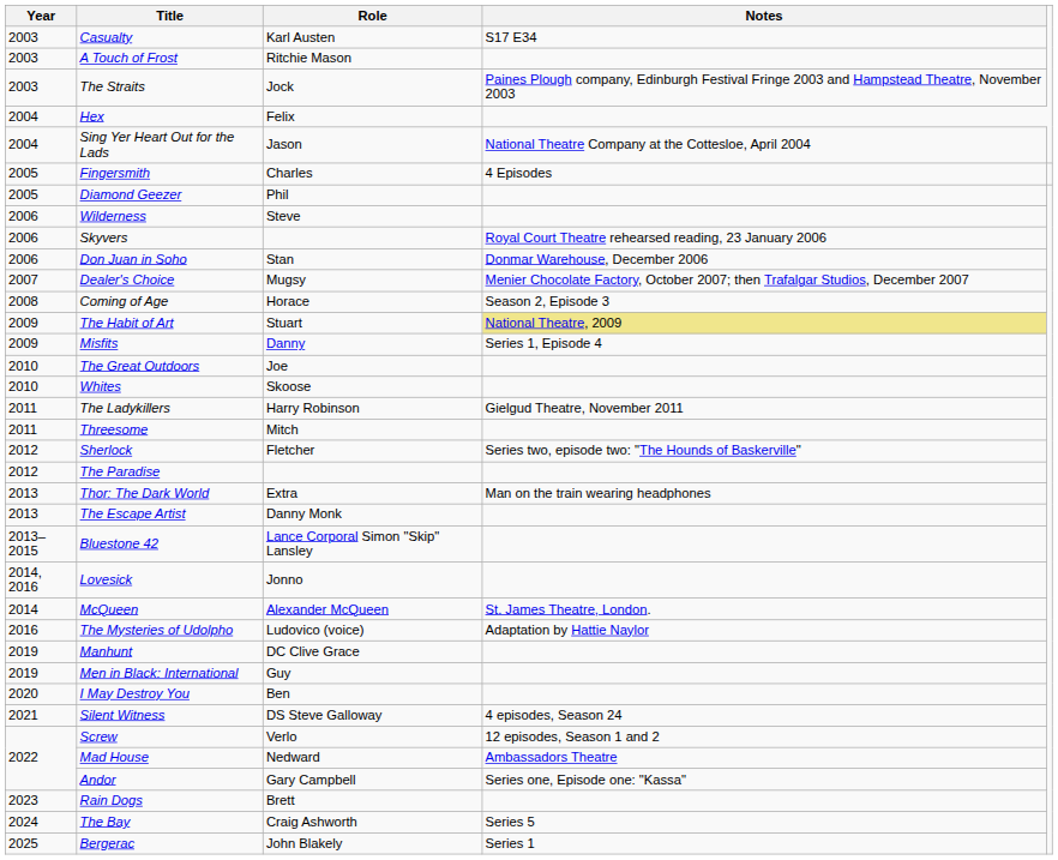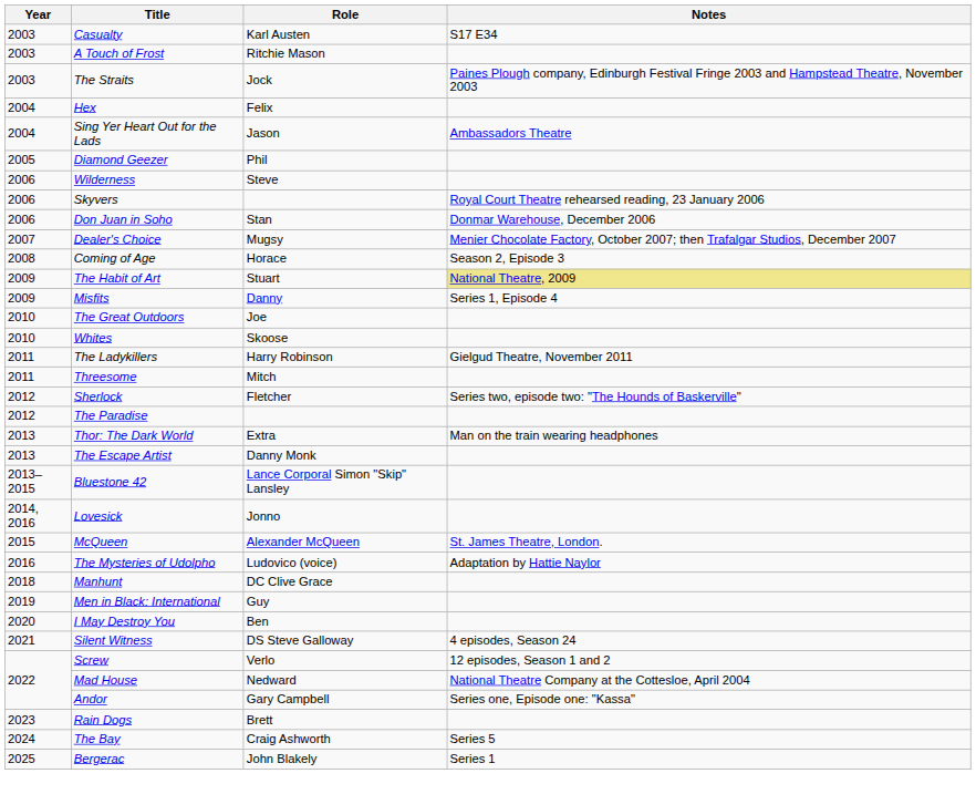 <table class="wikitable">
 <tr>
 <th>Year</th>
 <th>Title</th>
 <th>Role</th>
 <th>Notes</th>
 </tr>
 <tr>
 <td>2003</td>
 <td><em><a href='#'>Casualty</a></em></td>
 <td>Karl Austen</td>
 <td>S17 E34</td>
 </tr>
 <tr>
 <td>2003</td>
 <td><em><a href='#'>A Touch of Frost</a></em></td>
 <td>Ritchie Mason</td>
 <td></td>
 </tr>
 <tr>
 <td>2003</td>
 <td><em>The Straits</em></td>
 <td>Jock</td>
 <td><a href='#'>Paines Plough</a> company, Edinburgh Festival Fringe 2003 and <a href='#'>Hampstead Theatre</a>, November 2003</td>
 </tr>
 <tr>
 <td>2004</td>
 <td><em><a href='#'>Hex</a></em></td>
 <td>Felix</td>
 </tr>
 <tr>
 <td>2004</td>
 <td><em>Sing Yer Heart Out for the Lads</em></td>
 <td>Jason</td>
-<td><a href='#'>National Theatre</a> Company at the Cottesloe, April 2004</td>
-</tr>
-<tr>
-<td>2005</td>
-<td><em><a href='#'>Fingersmith</a></em></td>
-<td>Charles</td>
-<td>4 Episodes</td>
-<td></td>
+<td><a href='#'>Ambassadors Theatre</a></td>
 </tr>
 <tr>
 <td>2005</td>
 <td><em><a href='#'>Diamond Geezer</a></em></td>
 <td>Phil</td>
 <td></td>
 </tr>
 <tr>
 <td>2006</td>
 <td><em><a href='#'>Wilderness</a></em></td>
 <td>Steve</td>
 <td></td>
 </tr>
 <tr>
 <td>2006</td>
 <td><em>Skyvers</em></td>
 <td></td>
 <td><a href='#'>Royal Court Theatre</a> rehearsed reading, 23 January 2006</td>
 </tr>
 <tr>
 <td>2006</td>
 <td><em><a href='#'>Don Juan in Soho</a></em></td>
 <td>Stan</td>
 <td><a href='#'>Donmar Warehouse</a>, December 2006 </td>
 </tr>
 <tr>
 <td>2007</td>
 <td><em><a href='#'>Dealer's Choice</a></em></td>
 <td>Mugsy</td>
 <td><a href='#'>Menier Chocolate Factory</a>, October 2007; then <a href='#'>Trafalgar Studios</a>, December 2007 </td>
 </tr>
 <tr>
 <td>2008</td>
 <td><em>Coming of Age</em></td>
 <td>Horace</td>
 <td>Season 2, Episode 3</td>
 </tr>
 <tr>
 <td>2009</td>
 <td><em><a href='#'>The Habit of Art</a></em></td>
 <td>Stuart</td>
 <td style="background: khaki;"><a href='#'>National Theatre</a>, 2009</td>
 </tr>
 <tr>
 <td>2009</td>
 <td><em><a href='#'>Misfits</a></em></td>
 <td><a href='#'>Danny</a></td>
 <td>Series 1, Episode 4</td>
 </tr>
 <tr>
 <td>2010</td>
 <td><em><a href='#'>The Great Outdoors</a></em></td>
 <td>Joe</td>
 <td></td>
 </tr>
 <tr>
 <td>2010</td>
 <td><em><a href='#'>Whites</a></em></td>
 <td>Skoose</td>
 <td></td>
 </tr>
 <tr>
 <td>2011</td>
 <td><em>The Ladykillers</em></td>
 <td>Harry Robinson</td>
 <td>Gielgud Theatre, November 2011</td>
 </tr>
 <tr>
 <td>2011</td>
 <td><em><a href='#'>Threesome</a></em></td>
 <td>Mitch</td>
 <td></td>
 </tr>
 <tr>
 <td>2012</td>
 <td><em><a href='#'>Sherlock</a></em></td>
 <td>Fletcher</td>
 <td>Series two, episode two: "<a href='#'>The Hounds of Baskerville</a>"</td>
 </tr>
 <tr>
 <td>2012</td>
 <td><em><a href='#'>The Paradise</a></em></td>
 <td></td>
 <td></td>
 </tr>
 <tr>
 <td>2013</td>
 <td><em><a href='#'>Thor: The Dark World</a></em></td>
 <td>Extra</td>
 <td>Man on the train wearing headphones</td>
 </tr>
 <tr>
 <td>2013</td>
 <td><em><a href='#'>The Escape Artist</a></em></td>
 <td>Danny Monk</td>
 <td></td>
 </tr>
 <tr>
 <td>2013–2015</td>
 <td><em><a href='#'>Bluestone 42</a></em></td>
 <td><a href='#'>Lance Corporal</a> Simon "Skip" Lansley</td>
 <td></td>
 </tr>
 <tr>
 <td>2014, 2016</td>
 <td><em><a href='#'>Lovesick</a></em></td>
 <td>Jonno</td>
 <td></td>
 </tr>
 <tr>
-<td>2014</td>
+<td>2015</td>
 <td><em><a href='#'>McQueen</a></em></td>
 <td><a href='#'>Alexander McQueen</a></td>
 <td><a href='#'>St. James Theatre, London</a>.</td>
 </tr>
 <tr>
 <td>2016</td>
 <td><em><a href='#'>The Mysteries of Udolpho</a></em></td>
 <td>Ludovico (voice)</td>
 <td>Adaptation by <a href='#'>Hattie Naylor</a></td>
 </tr>
 <tr>
-<td>2019</td>
+<td>2018</td>
 <td><em><a href='#'>Manhunt</a></em></td>
 <td>DC Clive Grace</td>
 <td></td>
 </tr>
 <tr>
 <td>2019</td>
 <td><em><a href='#'>Men in Black: International</a></em></td>
 <td>Guy</td>
 <td></td>
 </tr>
 <tr>
 <td>2020</td>
 <td><em><a href='#'>I May Destroy You</a></em></td>
 <td>Ben</td>
 <td></td>
 </tr>
 <tr>
 <td>2021</td>
 <td><em><a href='#'>Silent Witness</a></em></td>
 <td>DS Steve Galloway</td>
 <td>4 episodes, Season 24</td>
 </tr>
 <tr>
 <td rowspan="3">2022</td>
 <td><em><a href='#'>Screw</a></em></td>
 <td>Verlo</td>
 <td>12 episodes, Season 1 and 2</td>
 </tr>
 <tr>
 <td><a href='#'><em>Mad House</em></a></td>
 <td>Nedward</td>
-<td><a href='#'>Ambassadors Theatre</a></td>
+<td><a href='#'>National Theatre</a> Company at the Cottesloe, April 2004</td>
 </tr>
 <tr>
 <td><em><a href='#'>Andor</a></em></td>
 <td>Gary Campbell</td>
 <td>Series one, Episode one: "Kassa"</td>
 </tr>
 <tr>
 <td>2023</td>
 <td><em><a href='#'>Rain Dogs</a></em></td>
 <td>Brett</td>
 <td></td>
 </tr>
 <tr>
 <td>2024</td>
 <td><em><a href='#'>The Bay</a></em></td>
 <td>Craig Ashworth</td>
 <td>Series 5</td>
 </tr>
 <tr>
 <td>2025</td>
 <td><em><a href='#'>Bergerac</a> </em></td>
 <td>John Blakely</td>
 <td>Series 1</td>
 </tr>
 </table>
